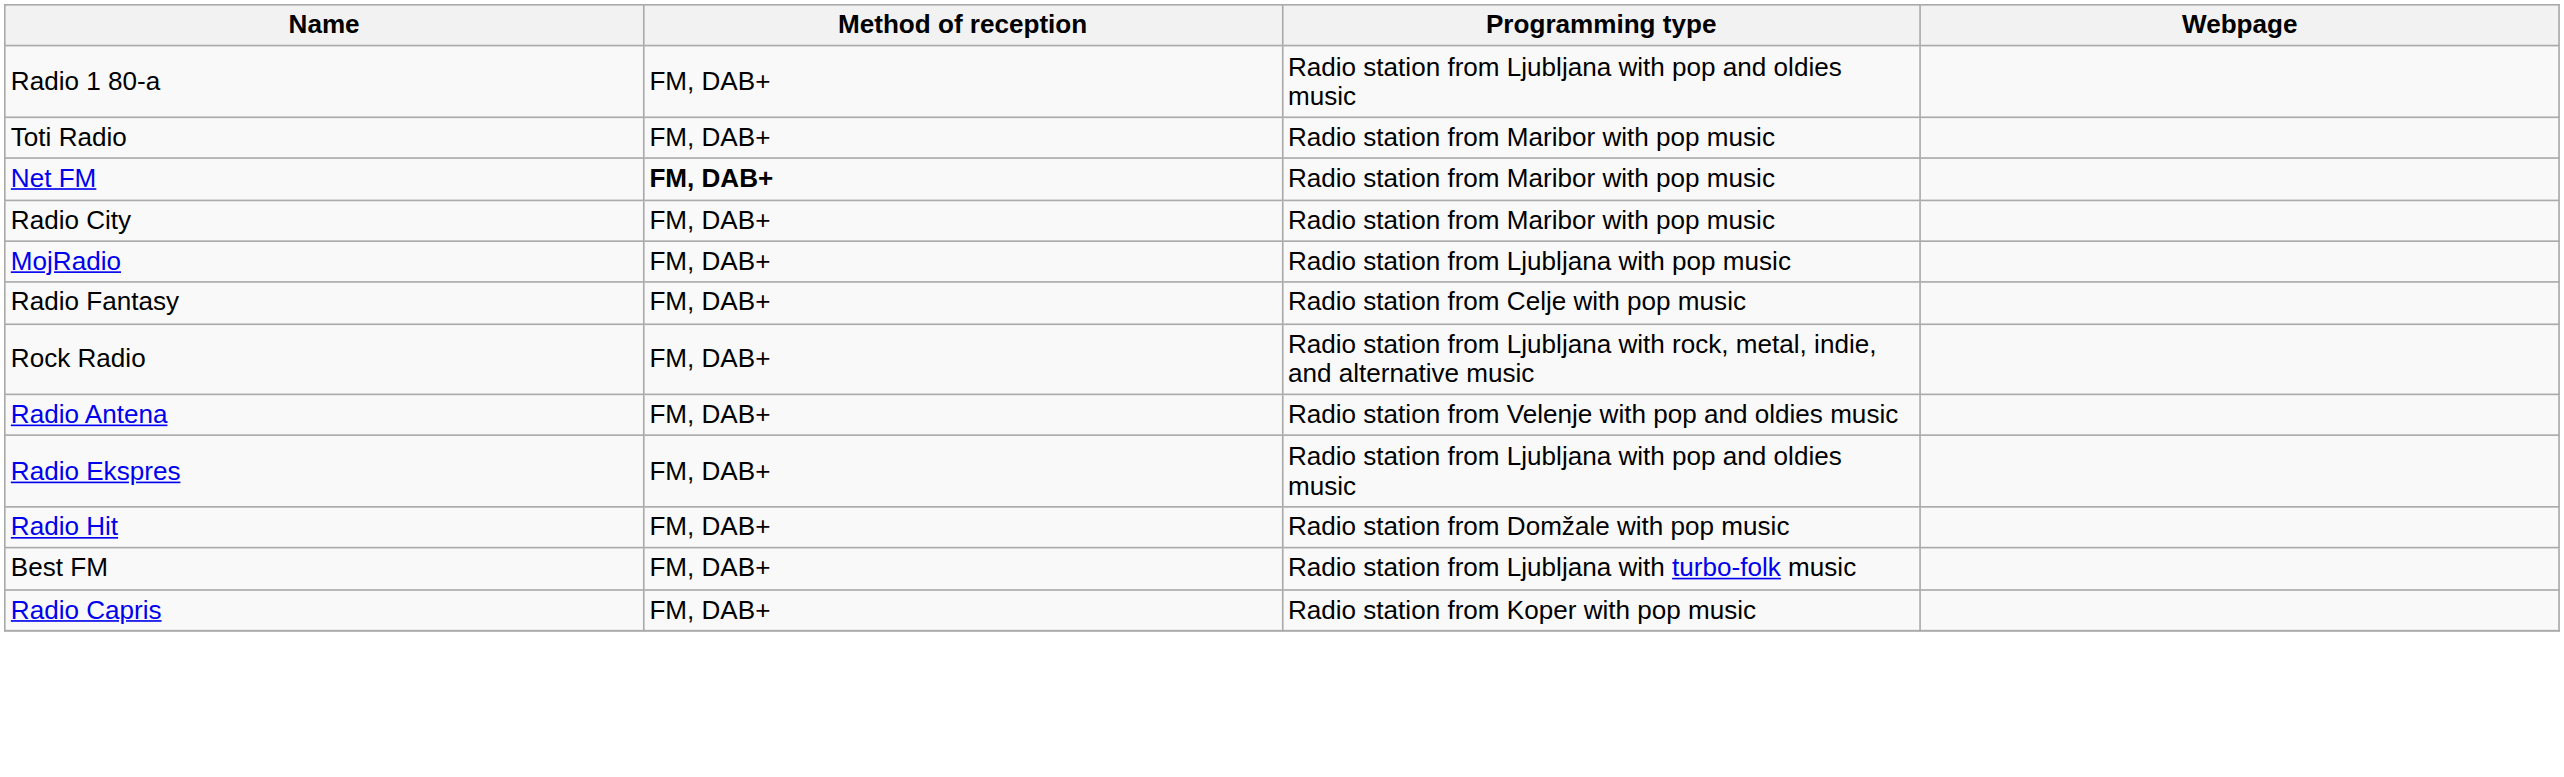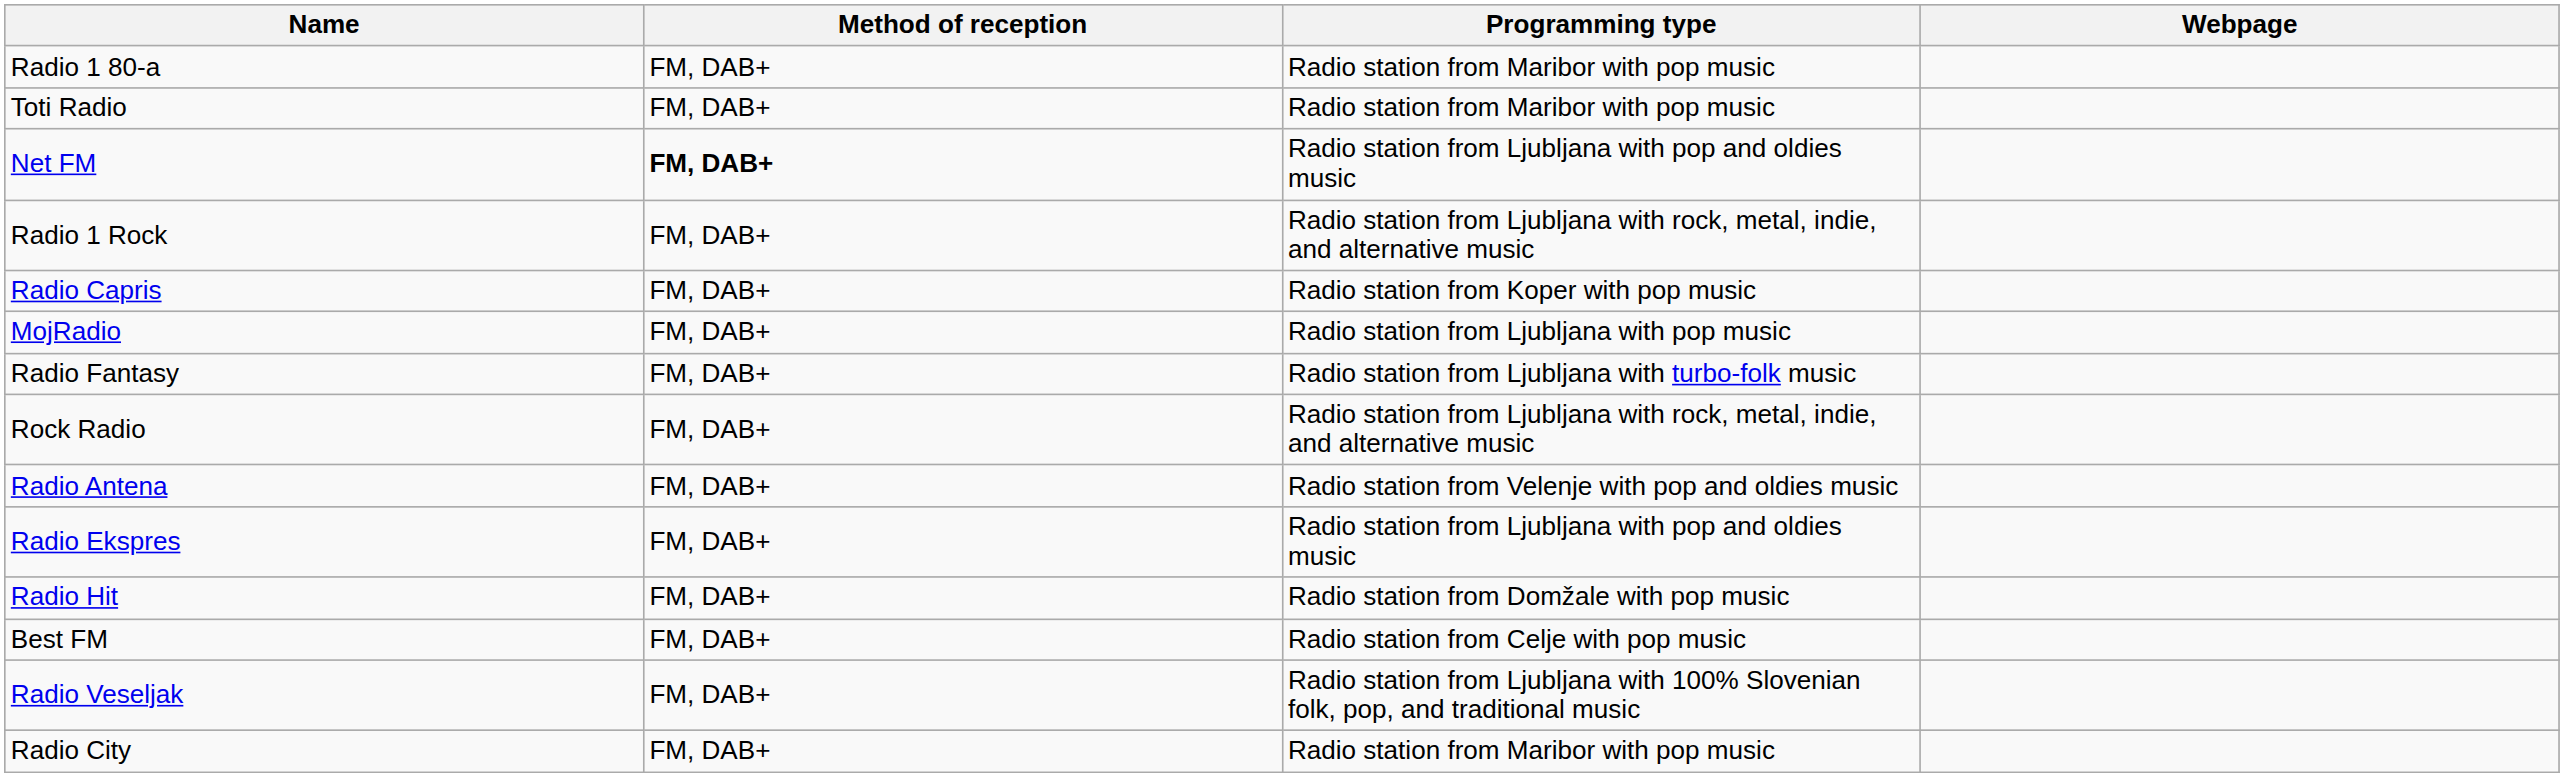 <table class="wikitable">
 <tr>
 <th width="25%">Name</th>
 <th width="25%">Method of reception</th>
 <th width="25%">Programming type</th>
 <th width="25%">Webpage</th>
 </tr>
 <tr>
 <td>Radio 1 80-a</td>
 <td>FM, DAB+</td>
-<td>Radio station from Ljubljana with pop and oldies music</td>
+<td>Radio station from Maribor with pop music</td>
 <td></td>
 </tr>
 <tr>
 <td>Toti Radio</td>
 <td>FM, DAB+</td>
 <td>Radio station from Maribor with pop music</td>
 <td> </td>
 </tr>
 <tr>
 <td><a href='#'>Net FM</a></td>
 <td><strong>FM, DAB+</strong></td>
-<td>Radio station from Maribor with pop music</td>
+<td>Radio station from Ljubljana with pop and oldies music</td>
 <td></td>
 </tr>
 <tr>
-<td>Radio City</td>
+<td>Radio 1 Rock</td>
 <td>FM, DAB+</td>
-<td>Radio station from Maribor with pop music</td>
+<td>Radio station from Ljubljana with rock, metal, indie, and alternative music</td>
+<td></td>
+</tr>
+<tr>
+<td><a href='#'>Radio Capris</a></td>
+<td>FM, DAB+</td>
+<td>Radio station from Koper with pop music</td>
 <td></td>
 </tr>
 <tr>
 <td><a href='#'>MojRadio</a></td>
 <td>FM, DAB+</td>
 <td>Radio station from Ljubljana with pop music</td>
 <td></td>
 </tr>
 <tr>
 <td>Radio Fantasy</td>
 <td>FM, DAB+</td>
-<td>Radio station from Celje with pop music</td>
+<td>Radio station from Ljubljana with <a href='#'>turbo-folk</a> music</td>
 <td></td>
 </tr>
 <tr>
 <td>Rock Radio</td>
 <td>FM, DAB+</td>
 <td>Radio station from Ljubljana with rock, metal, indie, and alternative music</td>
 <td></td>
 </tr>
 <tr>
 <td><a href='#'>Radio Antena</a></td>
 <td>FM, DAB+</td>
 <td>Radio station from Velenje with pop and oldies music</td>
 <td> </td>
 </tr>
 <tr>
 <td><a href='#'>Radio Ekspres</a></td>
 <td>FM, DAB+</td>
 <td>Radio station from Ljubljana with pop and oldies music</td>
 <td></td>
 </tr>
 <tr>
 <td><a href='#'>Radio Hit</a></td>
 <td>FM, DAB+</td>
 <td>Radio station from Domžale with pop music</td>
 <td></td>
 </tr>
 <tr>
 <td>Best FM</td>
 <td>FM, DAB+</td>
-<td>Radio station from Ljubljana with <a href='#'>turbo-folk</a> music</td>
+<td>Radio station from Celje with pop music</td>
 <td></td>
 </tr>
 <tr>
-<td><a href='#'>Radio Capris</a></td>
+<td><a href='#'>Radio Veseljak</a></td>
 <td>FM, DAB+</td>
-<td>Radio station from Koper with pop music</td>
+<td>Radio station from Ljubljana with 100% Slovenian folk, pop, and traditional music</td>
+<td> </td>
+</tr>
+<tr>
+<td>Radio City</td>
+<td>FM, DAB+</td>
+<td>Radio station from Maribor with pop music</td>
 <td></td>
 </tr>
 <tr>
 </tr>
 </table>
